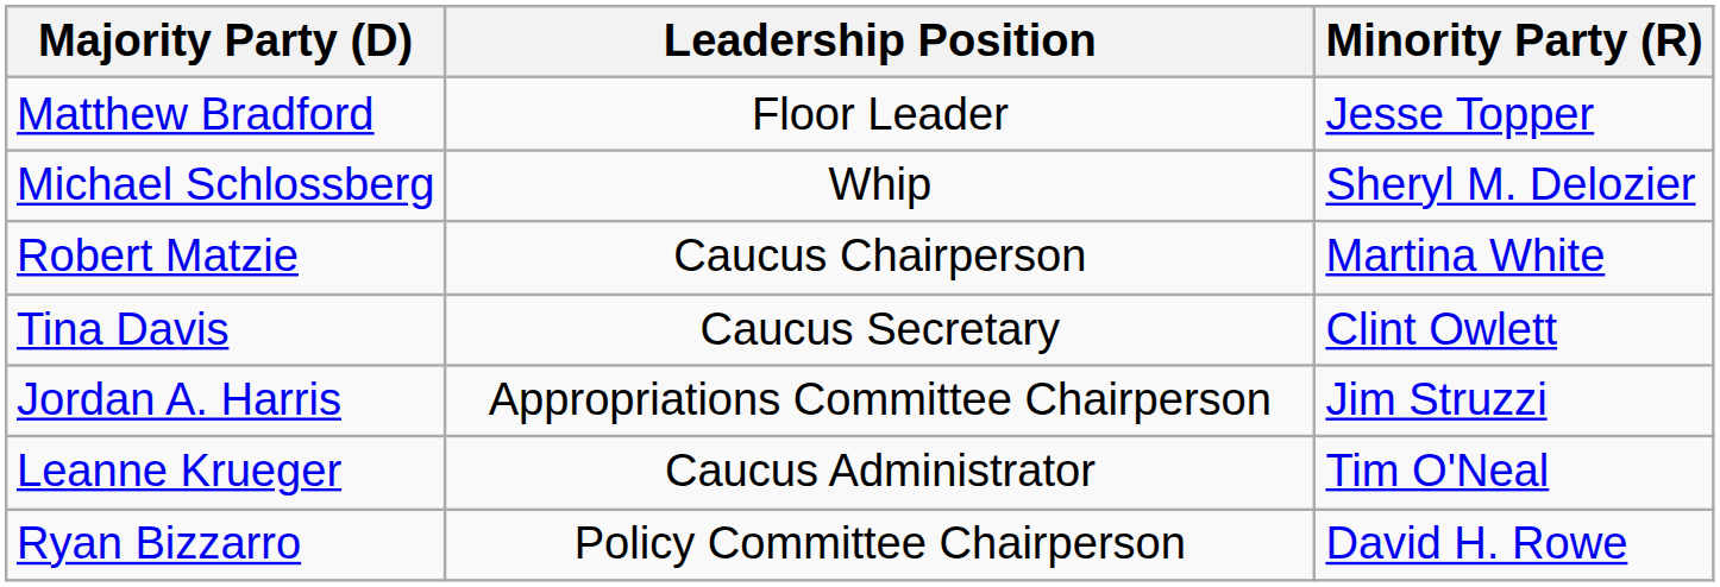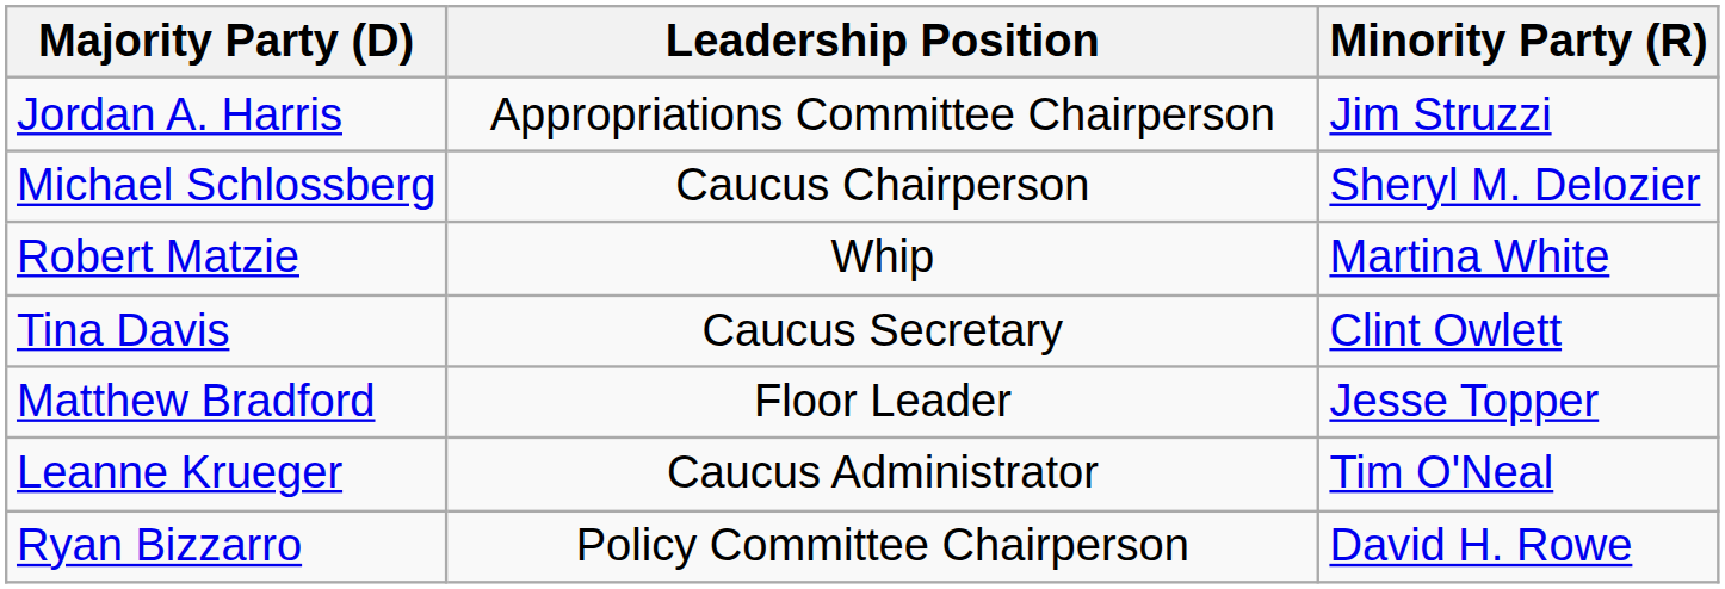 <table class="wikitable">
 <tr>
 <th>Majority Party (D)</th>
 <th width="300">Leadership Position</th>
 <th>Minority Party (R)</th>
 </tr>
 <tr>
-<td><a href='#'>Matthew Bradford</a></td>
-<td style="text-align:center;">Floor Leader</td>
-<td><a href='#'>Jesse Topper</a></td>
+<td><a href='#'>Jordan A. Harris</a></td>
+<td style="text-align:center;">Appropriations Committee Chairperson</td>
+<td><a href='#'>Jim Struzzi</a></td>
 </tr>
 <tr>
 <td><a href='#'>Michael Schlossberg</a></td>
-<td style="text-align:center;">Whip</td>
+<td style="text-align:center;">Caucus Chairperson</td>
 <td><a href='#'>Sheryl M. Delozier</a></td>
 </tr>
 <tr>
 <td><a href='#'>Robert Matzie</a></td>
-<td style="text-align:center;">Caucus Chairperson</td>
+<td style="text-align:center;">Whip</td>
 <td><a href='#'>Martina White</a></td>
 </tr>
 <tr>
 <td><a href='#'>Tina Davis</a></td>
 <td style="text-align:center;">Caucus Secretary</td>
 <td><a href='#'>Clint Owlett</a></td>
 </tr>
 <tr>
-<td><a href='#'>Jordan A. Harris</a></td>
-<td style="text-align:center;">Appropriations Committee Chairperson</td>
-<td><a href='#'>Jim Struzzi</a></td>
+<td><a href='#'>Matthew Bradford</a></td>
+<td style="text-align:center;">Floor Leader</td>
+<td><a href='#'>Jesse Topper</a></td>
 </tr>
 <tr>
 <td><a href='#'>Leanne Krueger</a></td>
 <td style="text-align:center;">Caucus Administrator</td>
 <td><a href='#'>Tim O'Neal</a></td>
 </tr>
 <tr>
 <td><a href='#'>Ryan Bizzarro</a></td>
 <td style="text-align:center;">Policy Committee Chairperson</td>
 <td><a href='#'>David H. Rowe</a></td>
 </tr>
 </table>
